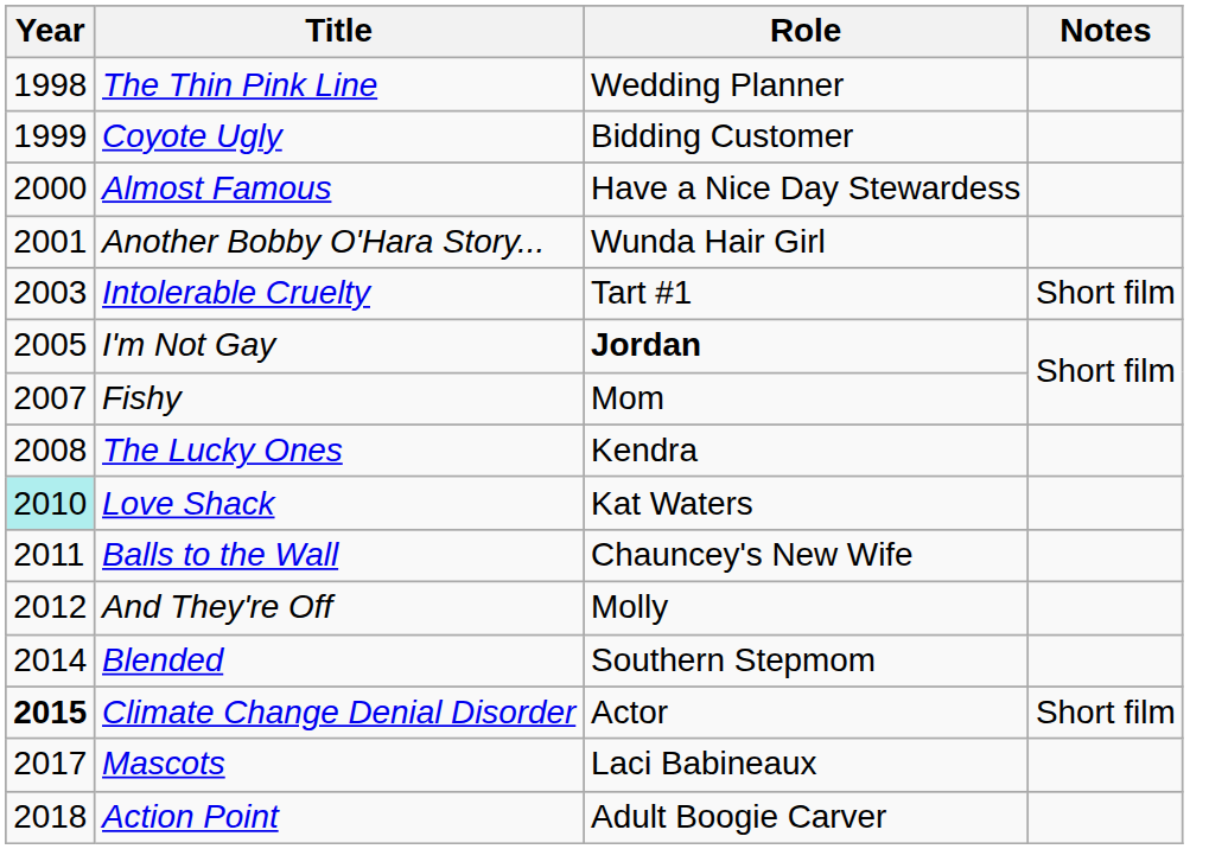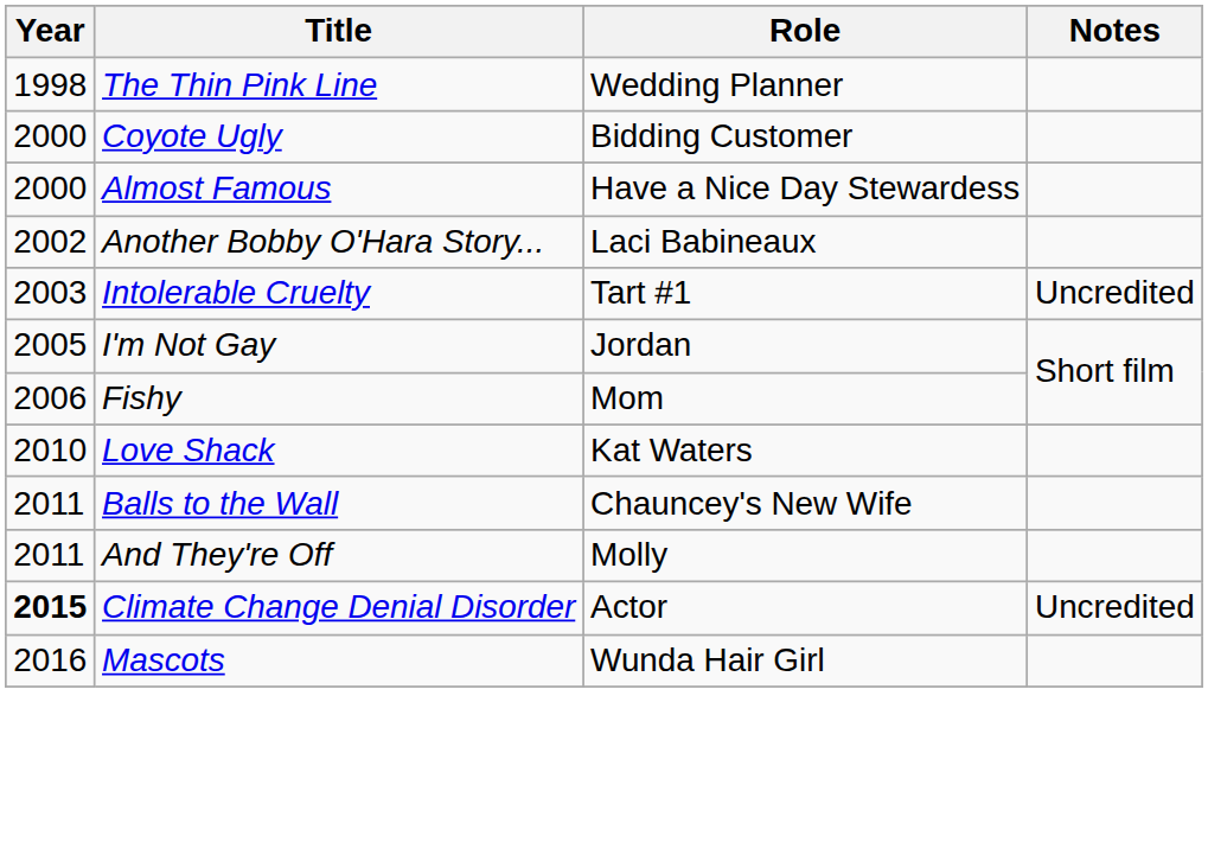 <table class="wikitable">
 <tr>
 <th>Year</th>
 <th>Title</th>
 <th>Role</th>
 <th>Notes</th>
 </tr>
 <tr>
 <td>1998</td>
 <td><em><a href='#'>The Thin Pink Line</a></em></td>
 <td>Wedding Planner</td>
 <td></td>
 </tr>
 <tr>
-<td>1999</td>
+<td>2000</td>
 <td><em><a href='#'>Coyote Ugly</a></em></td>
 <td>Bidding Customer</td>
 <td></td>
 </tr>
 <tr>
 <td>2000</td>
 <td><em><a href='#'>Almost Famous</a></em></td>
 <td>Have a Nice Day Stewardess</td>
 <td></td>
 </tr>
 <tr>
-<td>2001</td>
+<td>2002</td>
 <td><em>Another Bobby O'Hara Story...</em></td>
-<td>Wunda Hair Girl</td>
+<td>Laci Babineaux</td>
 <td></td>
 </tr>
 <tr>
 <td>2003</td>
 <td><em><a href='#'>Intolerable Cruelty</a></em></td>
 <td>Tart #1</td>
-<td>Short film</td>
+<td>Uncredited</td>
 </tr>
 <tr>
 <td>2005</td>
 <td><em>I'm Not Gay</em></td>
-<td><strong>Jordan</strong></td>
+<td>Jordan</td>
 <td rowspan="2">Short film</td>
 </tr>
 <tr>
-<td>2007</td>
+<td>2006</td>
 <td><em>Fishy</em></td>
 <td>Mom</td>
 </tr>
 <tr>
-<td>2008</td>
-<td><em><a href='#'>The Lucky Ones</a></em></td>
-<td>Kendra</td>
-<td></td>
-</tr>
-<tr>
-<td style="background: paleturquoise;">2010</td>
+<td>2010</td>
 <td><em><a href='#'>Love Shack</a></em></td>
 <td>Kat Waters</td>
 <td></td>
 </tr>
 <tr>
 <td>2011</td>
 <td><em><a href='#'>Balls to the Wall</a></em></td>
 <td>Chauncey's New Wife</td>
 <td></td>
 </tr>
 <tr>
-<td>2012</td>
+<td>2011</td>
 <td><em>And They're Off</em></td>
 <td>Molly</td>
-<td></td>
-</tr>
-<tr>
-<td>2014</td>
-<td><em><a href='#'>Blended</a></em></td>
-<td>Southern Stepmom</td>
 <td></td>
 </tr>
 <tr>
 <td><strong>2015</strong></td>
 <td><em><a href='#'>Climate Change Denial Disorder</a></em></td>
 <td>Actor</td>
-<td>Short film</td>
+<td>Uncredited</td>
 </tr>
 <tr>
-<td>2017</td>
+<td>2016</td>
 <td><em><a href='#'>Mascots</a></em></td>
-<td>Laci Babineaux</td>
-<td></td>
-</tr>
-<tr>
-<td>2018</td>
-<td><em><a href='#'>Action Point</a></em></td>
-<td>Adult Boogie Carver</td>
+<td>Wunda Hair Girl</td>
 <td></td>
 </tr>
 </table>
